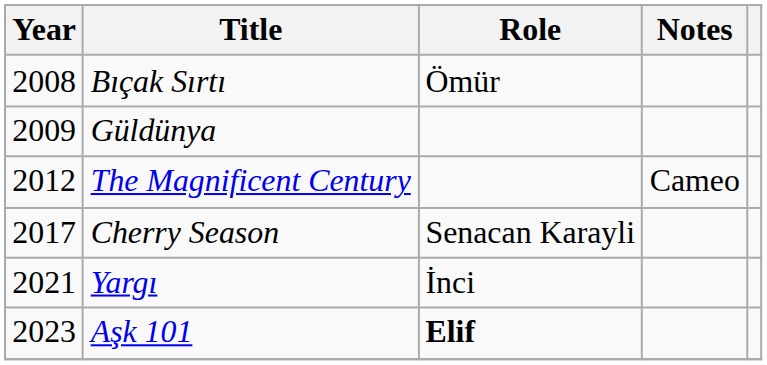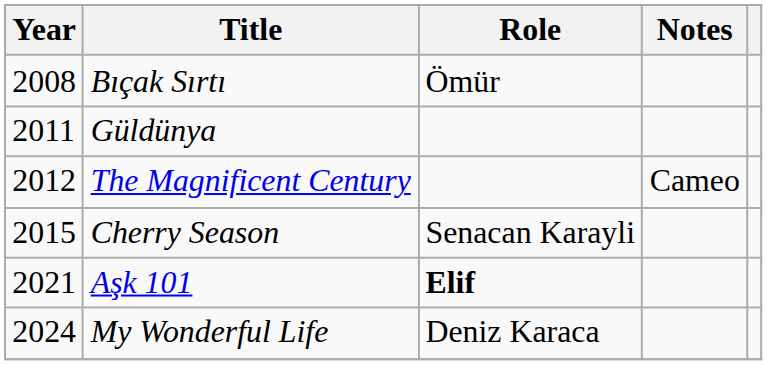 <table class="wikitable">
 <tr>
 <th>Year</th>
 <th>Title</th>
 <th>Role</th>
 <th>Notes</th>
 <th></th>
 </tr>
 <tr>
 <td>2008</td>
 <td><em>Bıçak Sırtı</em></td>
 <td>Ömür</td>
 <td></td>
 <td></td>
 </tr>
 <tr>
-<td>2009</td>
+<td>2011</td>
 <td><em>Güldünya</em></td>
 <td></td>
 <td></td>
 <td></td>
 </tr>
 <tr>
 <td>2012</td>
 <td><a href='#'><em>The Magnificent Century</em></a></td>
 <td></td>
 <td>Cameo</td>
 <td></td>
 </tr>
 <tr>
-<td>2017</td>
+<td>2015</td>
 <td><em>Cherry Season</em></td>
 <td>Senacan Karayli</td>
 <td></td>
 <td></td>
 </tr>
 <tr>
 <td>2021</td>
-<td><em><a href='#'>Yargı</a></em></td>
-<td>İnci</td>
-<td></td>
-<td></td>
-</tr>
-<tr>
-<td>2023</td>
 <td><em><a href='#'>Aşk 101</a></em></td>
 <td><strong>Elif</strong></td>
 <td></td>
 <td></td>
 </tr>
 <tr>
+<td>2024</td>
+<td><em>My Wonderful Life</em></td>
+<td>Deniz Karaca</td>
+<td></td>
+<td></td>
+</tr>
+<tr>
 </tr>
 </table>
